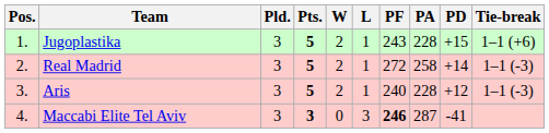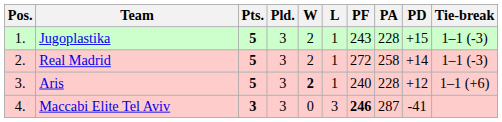 <table class="wikitable" style="text-align:center">
 <tr>
 <th width=15>Pos.</th>
 <th width=220>Team</th>
+<th width=20>Pts.</th>
 <th width=20>Pld.</th>
-<th width=20>Pts.</th>
 <th width=20>W</th>
 <th width=20>L</th>
 <th width=20>PF</th>
 <th width=20>PA</th>
 <th width=20>PD</th>
 <th>Tie-break</th>
 </tr>
 <tr style="background: #ccffcc;">
 <td>1.</td>
 <td align=left> <a href='#'>Jugoplastika</a></td>
+<td><strong>5</strong></td>
 <td>3</td>
-<td><strong>5</strong></td>
 <td>2</td>
 <td>1</td>
 <td>243</td>
 <td>228</td>
 <td>+15</td>
-<td>1–1 (+6)</td>
+<td>1–1 (-3)</td>
 </tr>
 <tr style="background:#ffcccc;">
 <td>2.</td>
 <td align=left> <a href='#'>Real Madrid</a></td>
+<td><strong>5</strong></td>
 <td>3</td>
-<td><strong>5</strong></td>
 <td>2</td>
 <td>1</td>
 <td>272</td>
 <td>258</td>
 <td>+14</td>
 <td>1–1 (-3)</td>
 </tr>
 <tr style="background:#ffcccc;">
 <td>3.</td>
 <td align=left> <a href='#'>Aris</a></td>
+<td><strong>5</strong></td>
 <td>3</td>
-<td><strong>5</strong></td>
-<td>2</td>
+<td><strong>2</strong></td>
 <td>1</td>
 <td>240</td>
 <td>228</td>
 <td>+12</td>
-<td>1–1 (-3)</td>
+<td>1–1 (+6)</td>
 </tr>
 <tr style="background:#ffcccc;">
 <td>4.</td>
 <td align=left> <a href='#'>Maccabi Elite Tel Aviv</a></td>
+<td><strong>3</strong></td>
 <td>3</td>
-<td><strong>3</strong></td>
 <td>0</td>
 <td>3</td>
 <td><strong>246</strong></td>
 <td>287</td>
 <td>-41</td>
 <td></td>
 </tr>
 </table>
